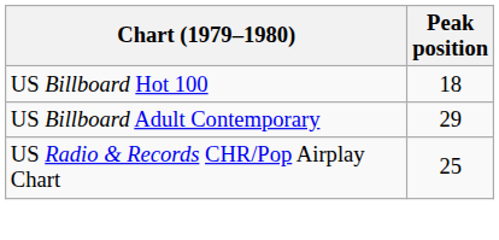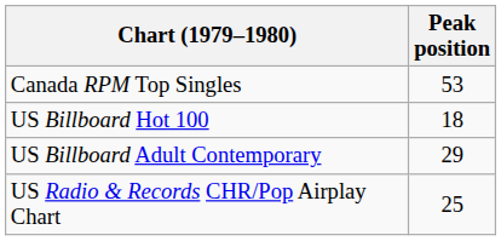 <table class="wikitable sortable">
 <tr>
 <th align="left" width="280">Chart (1979–1980)</th>
 <th align="center">Peak<br>position</th>
+</tr>
+<tr>
+<td>Canada <em>RPM</em> Top Singles</td>
+<td align="center">53</td>
 </tr>
 <tr>
 <td align="left">US <em>Billboard</em> <a href='#'>Hot 100</a></td>
 <td align="center">18</td>
 </tr>
 <tr>
 <td>US <em>Billboard</em> <a href='#'>Adult Contemporary</a></td>
 <td align="center">29</td>
 </tr>
 <tr>
 <td>US <em><a href='#'>Radio & Records</a></em> <a href='#'>CHR/Pop</a> Airplay Chart</td>
 <td align="center">25</td>
 </tr>
 </table>
